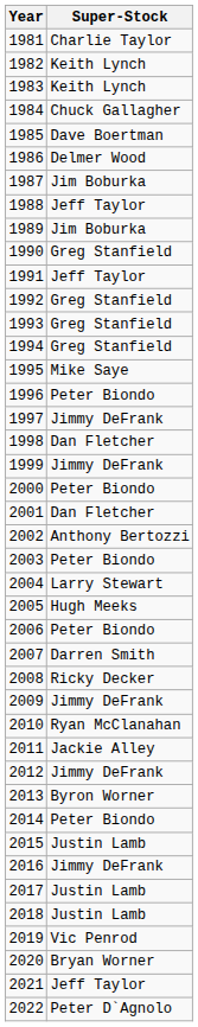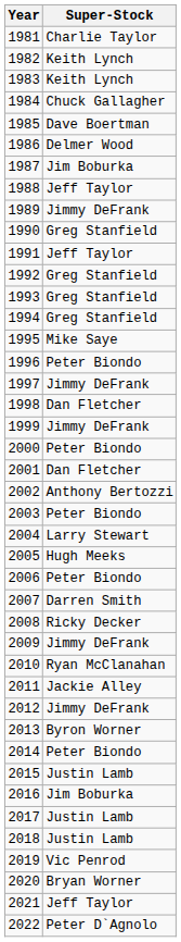 <table class="wikitable">
 <tr>
 <th>Year</th>
 <th>Super-Stock</th>
 </tr>
 <tr>
 <td>1981</td>
 <td>Charlie Taylor</td>
 </tr>
 <tr>
 <td>1982</td>
 <td>Keith Lynch</td>
 </tr>
 <tr>
 <td>1983</td>
 <td>Keith Lynch</td>
 </tr>
 <tr>
 <td>1984</td>
 <td>Chuck Gallagher</td>
 </tr>
 <tr>
 <td>1985</td>
 <td>Dave Boertman</td>
 </tr>
 <tr>
 <td>1986</td>
 <td>Delmer Wood</td>
 </tr>
 <tr>
 <td>1987</td>
 <td>Jim Boburka</td>
 </tr>
 <tr>
 <td>1988</td>
 <td>Jeff Taylor</td>
 </tr>
 <tr>
 <td>1989</td>
-<td>Jim Boburka</td>
+<td>Jimmy DeFrank</td>
 </tr>
 <tr>
 <td>1990</td>
 <td>Greg Stanfield</td>
 </tr>
 <tr>
 <td>1991</td>
 <td>Jeff Taylor</td>
 </tr>
 <tr>
 <td>1992</td>
 <td>Greg Stanfield</td>
 </tr>
 <tr>
 <td>1993</td>
 <td>Greg Stanfield</td>
 </tr>
 <tr>
 <td>1994</td>
 <td>Greg Stanfield</td>
 </tr>
 <tr>
 <td>1995</td>
 <td>Mike Saye</td>
 </tr>
 <tr>
 <td>1996</td>
 <td>Peter Biondo</td>
 </tr>
 <tr>
 <td>1997</td>
 <td>Jimmy DeFrank</td>
 </tr>
 <tr>
 <td>1998</td>
 <td>Dan Fletcher</td>
 </tr>
 <tr>
 <td>1999</td>
 <td>Jimmy DeFrank</td>
 </tr>
 <tr>
 <td>2000</td>
 <td>Peter Biondo</td>
 </tr>
 <tr>
 <td>2001</td>
 <td>Dan Fletcher</td>
 </tr>
 <tr>
 <td>2002</td>
 <td>Anthony Bertozzi</td>
 </tr>
 <tr>
 <td>2003</td>
 <td>Peter Biondo</td>
 </tr>
 <tr>
 <td>2004</td>
 <td>Larry Stewart</td>
 </tr>
 <tr>
 <td>2005</td>
 <td>Hugh Meeks</td>
 </tr>
 <tr>
 <td>2006</td>
 <td>Peter Biondo</td>
 </tr>
 <tr>
 <td>2007</td>
 <td>Darren Smith</td>
 </tr>
 <tr>
 <td>2008</td>
 <td>Ricky Decker</td>
 </tr>
 <tr>
 <td>2009</td>
 <td>Jimmy DeFrank</td>
 </tr>
 <tr>
 <td>2010</td>
 <td>Ryan McClanahan</td>
 </tr>
 <tr>
 <td>2011</td>
 <td>Jackie Alley</td>
 </tr>
 <tr>
 <td>2012</td>
 <td>Jimmy DeFrank</td>
 </tr>
 <tr>
 <td>2013</td>
 <td>Byron Worner</td>
 </tr>
 <tr>
 <td>2014</td>
 <td>Peter Biondo</td>
 </tr>
 <tr>
 <td>2015</td>
 <td>Justin Lamb</td>
 </tr>
 <tr>
 <td>2016</td>
-<td>Jimmy DeFrank</td>
+<td>Jim Boburka</td>
 </tr>
 <tr>
 <td>2017</td>
 <td>Justin Lamb</td>
 </tr>
 <tr>
 <td>2018</td>
 <td>Justin Lamb</td>
 </tr>
 <tr>
 <td>2019</td>
 <td>Vic Penrod</td>
 </tr>
 <tr>
 <td>2020</td>
 <td>Bryan Worner</td>
 </tr>
 <tr>
 <td>2021</td>
 <td>Jeff Taylor</td>
 </tr>
 <tr>
 <td>2022</td>
 <td>Peter D`Agnolo</td>
 </tr>
 </table>
